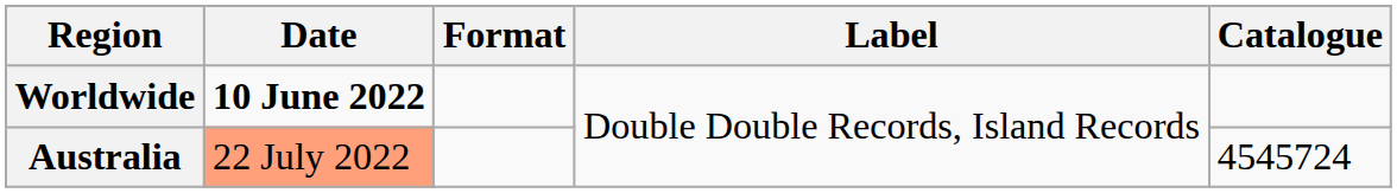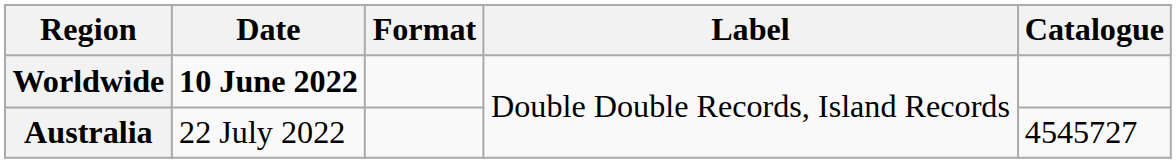 <table class="wikitable plainrowheaders">
 <tr>
 <th scope="col">Region</th>
 <th scope="col">Date</th>
 <th scope="col">Format</th>
 <th scope="col">Label</th>
 <th scope="col">Catalogue</th>
 </tr>
 <tr>
 <th scope="row">Worldwide</th>
 <td><strong>10 June 2022</strong></td>
 <td></td>
 <td rowspan="2">Double Double Records, Island Records</td>
 <td></td>
 </tr>
 <tr>
 <th scope="row">Australia</th>
-<td style="background: lightsalmon;">22 July 2022</td>
+<td>22 July 2022</td>
 <td></td>
-<td>4545724</td>
+<td>4545727</td>
 </tr>
 </table>
